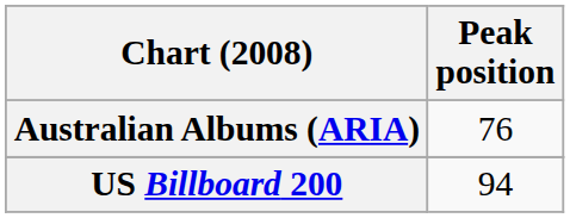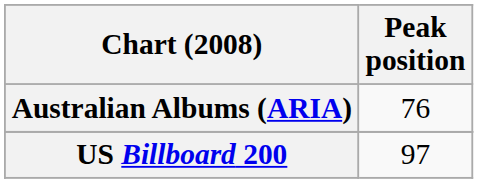 <table class="wikitable sortable plainrowheaders" style="text-align:center">
 <tr>
 <th>Chart (2008)</th>
 <th>Peak<br>position</th>
 </tr>
 <tr>
 <th scope="row">Australian Albums (<a href='#'>ARIA</a>)</th>
 <td>76</td>
 </tr>
 <tr>
 </tr>
 <tr>
 <th scope="row">US <a href='#'><em>Billboard</em> 200</a></th>
-<td>94</td>
+<td>97</td>
 </tr>
 </table>
